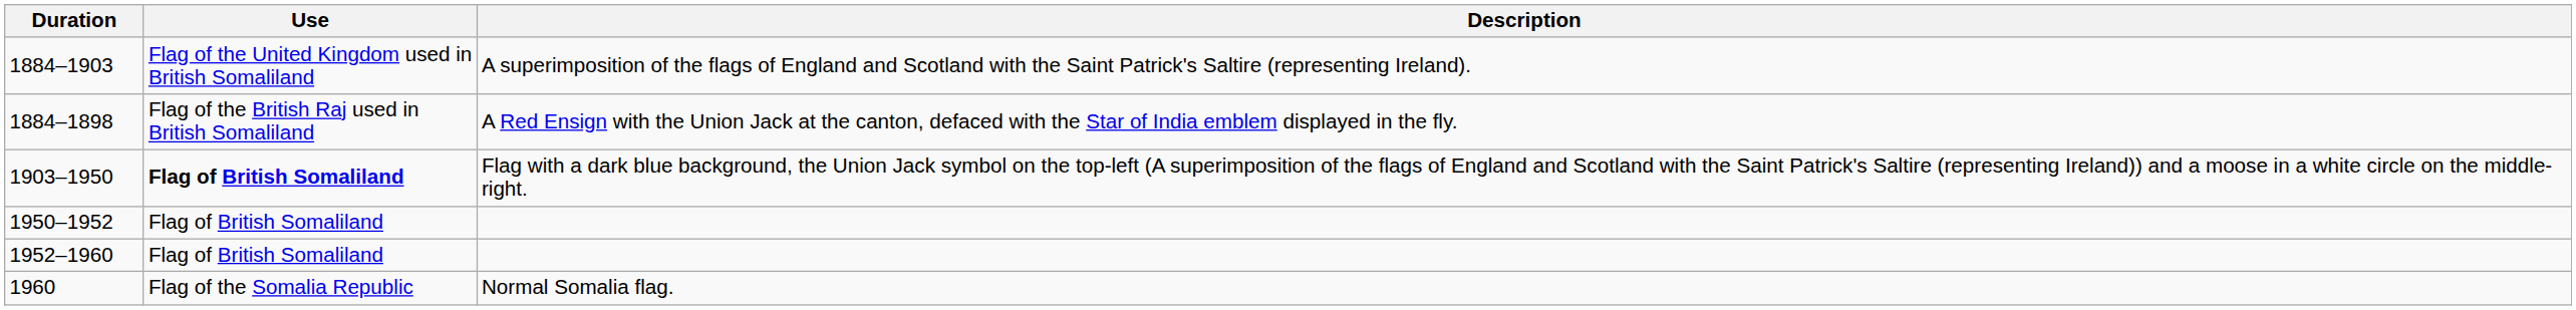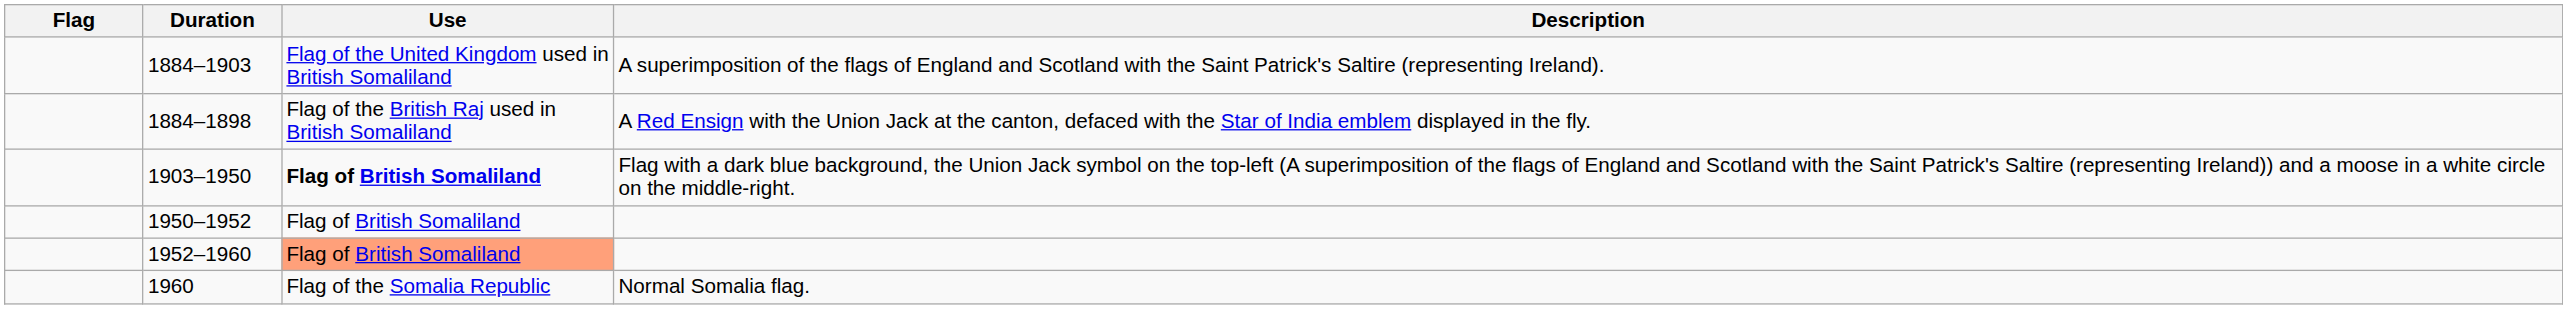 <table class="wikitable" width="100%">
 <tr>
+<th style="width:100px;">Flag</th>
 <th style="width:100px;">Duration</th>
 <th style="width:250px;">Use</th>
 <th style="min-width:250px">Description</th>
 </tr>
 <tr>
+<td></td>
 <td>1884–1903</td>
 <td><a href='#'>Flag of the United Kingdom</a> used in <a href='#'>British Somaliland</a></td>
 <td>A superimposition of the flags of England and Scotland with the Saint Patrick's Saltire (representing Ireland).</td>
 </tr>
 <tr>
+<td></td>
 <td>1884–1898</td>
 <td>Flag of the <a href='#'>British Raj</a> used in <a href='#'>British Somaliland</a></td>
 <td>A <a href='#'>Red Ensign</a> with the Union Jack at the canton, defaced with the <a href='#'>Star of India emblem</a> displayed in the fly.</td>
 </tr>
 <tr>
+<td></td>
 <td>1903–1950</td>
 <td><strong>Flag of <a href='#'>British Somaliland</a></strong></td>
 <td>Flag with a dark blue background, the Union Jack symbol on the top-left (A superimposition of the flags of England and Scotland with the Saint Patrick's Saltire (representing Ireland)) and a moose in a white circle on the middle-right.</td>
 </tr>
 <tr>
+<td></td>
 <td>1950–1952</td>
 <td>Flag of <a href='#'>British Somaliland</a></td>
 <td></td>
 </tr>
 <tr>
+<td></td>
 <td>1952–1960</td>
-<td>Flag of <a href='#'>British Somaliland</a></td>
+<td style="background: lightsalmon;">Flag of <a href='#'>British Somaliland</a></td>
 <td></td>
 </tr>
 <tr>
+<td></td>
 <td>1960</td>
 <td>Flag of the <a href='#'>Somalia Republic</a></td>
 <td>Normal Somalia flag.</td>
 </tr>
 </table>
